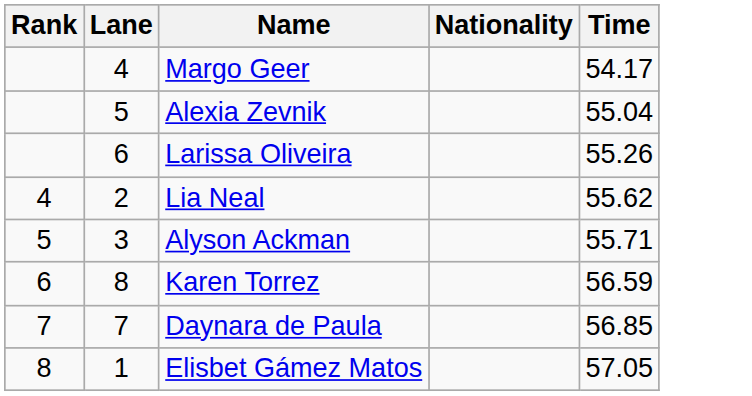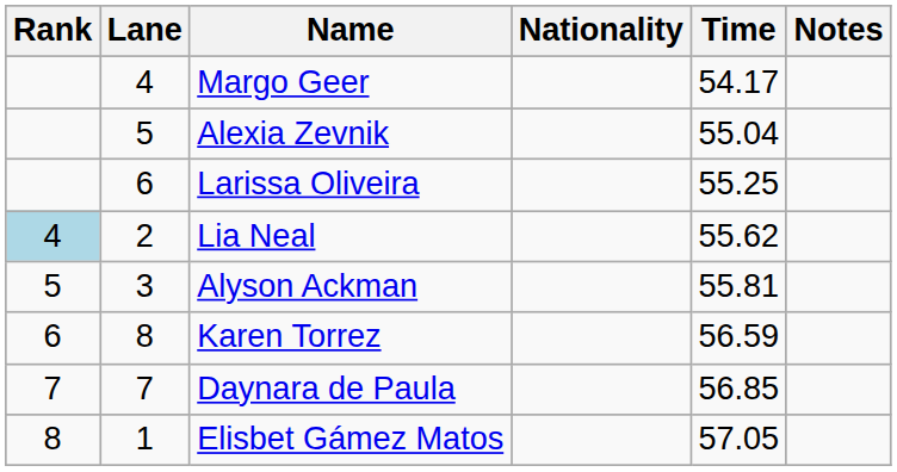 <table class="wikitable sortable" style="text-align:center">
 <tr>
 <th>Rank</th>
 <th>Lane</th>
 <th>Name</th>
 <th>Nationality</th>
 <th>Time</th>
+<th>Notes</th>
 </tr>
 <tr>
 <td></td>
 <td>4</td>
 <td align=left><a href='#'>Margo Geer</a></td>
 <td align=left></td>
 <td>54.17</td>
+<td></td>
 </tr>
 <tr>
 <td></td>
 <td>5</td>
 <td align=left><a href='#'>Alexia Zevnik</a></td>
 <td align=left></td>
 <td>55.04</td>
+<td></td>
 </tr>
 <tr>
 <td></td>
 <td>6</td>
 <td align=left><a href='#'>Larissa Oliveira</a></td>
 <td align=left></td>
-<td>55.26</td>
+<td>55.25</td>
+<td></td>
 </tr>
 <tr>
-<td>4</td>
+<td style="background: lightblue;">4</td>
 <td>2</td>
 <td align=left><a href='#'>Lia Neal</a></td>
 <td align=left></td>
 <td>55.62</td>
+<td></td>
 </tr>
 <tr>
 <td>5</td>
 <td>3</td>
 <td align=left><a href='#'>Alyson Ackman</a></td>
 <td align=left></td>
-<td>55.71</td>
+<td>55.81</td>
+<td></td>
 </tr>
 <tr>
 <td>6</td>
 <td>8</td>
 <td align=left><a href='#'>Karen Torrez</a></td>
 <td align=left></td>
 <td>56.59</td>
+<td></td>
 </tr>
 <tr>
 <td>7</td>
 <td>7</td>
 <td align=left><a href='#'>Daynara de Paula</a></td>
 <td align=left></td>
 <td>56.85</td>
+<td></td>
 </tr>
 <tr>
 <td>8</td>
 <td>1</td>
 <td align=left><a href='#'>Elisbet Gámez Matos</a></td>
 <td align=left></td>
 <td>57.05</td>
+<td></td>
 </tr>
 </table>
